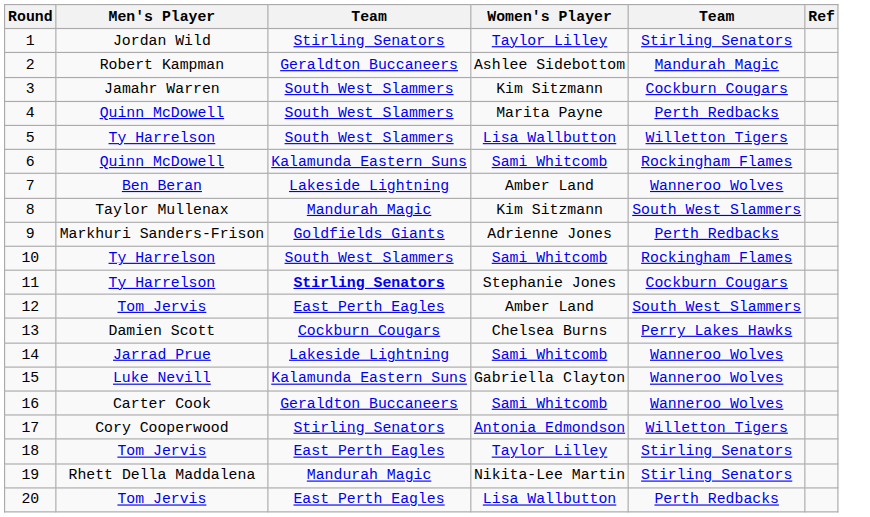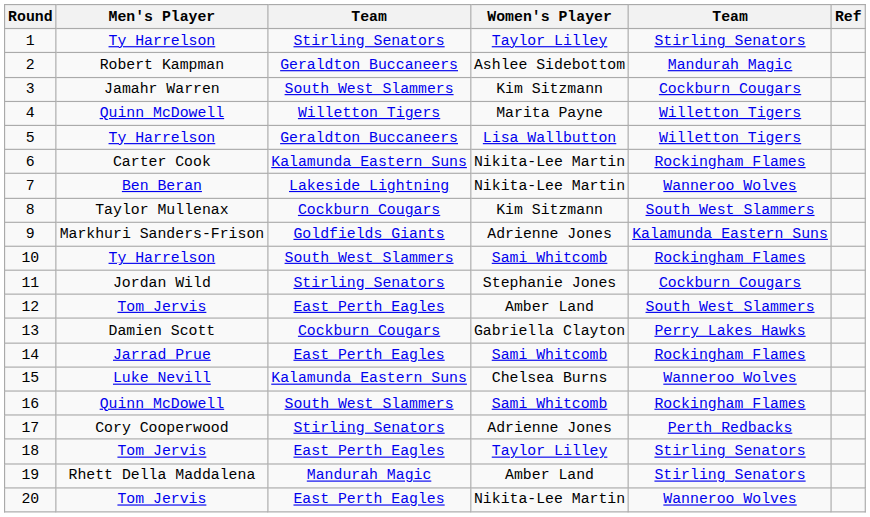 <table class="wikitable" style="text-align:center">
 <tr>
 <th>Round</th>
 <th>Men's Player</th>
 <th>Team</th>
 <th>Women's Player</th>
 <th>Team</th>
 <th>Ref</th>
 </tr>
 <tr>
 <td>1</td>
-<td>Jordan Wild</td>
+<td><a href='#'>Ty Harrelson</a></td>
 <td><a href='#'>Stirling Senators</a></td>
 <td><a href='#'>Taylor Lilley</a></td>
 <td><a href='#'>Stirling Senators</a></td>
 <td></td>
 </tr>
 <tr>
 <td>2</td>
 <td>Robert Kampman</td>
 <td><a href='#'>Geraldton Buccaneers</a></td>
 <td>Ashlee Sidebottom</td>
 <td><a href='#'>Mandurah Magic</a></td>
 <td></td>
 </tr>
 <tr>
 <td>3</td>
 <td>Jamahr Warren</td>
 <td><a href='#'>South West Slammers</a></td>
 <td>Kim Sitzmann</td>
 <td><a href='#'>Cockburn Cougars</a></td>
 <td></td>
 </tr>
 <tr>
 <td>4</td>
 <td><a href='#'>Quinn McDowell</a></td>
-<td><a href='#'>South West Slammers</a></td>
+<td><a href='#'>Willetton Tigers</a></td>
 <td>Marita Payne</td>
-<td><a href='#'>Perth Redbacks</a></td>
+<td><a href='#'>Willetton Tigers</a></td>
 <td></td>
 </tr>
 <tr>
 <td>5</td>
 <td><a href='#'>Ty Harrelson</a></td>
-<td><a href='#'>South West Slammers</a></td>
+<td><a href='#'>Geraldton Buccaneers</a></td>
 <td><a href='#'>Lisa Wallbutton</a></td>
 <td><a href='#'>Willetton Tigers</a></td>
 <td></td>
 </tr>
 <tr>
 <td>6</td>
-<td><a href='#'>Quinn McDowell</a></td>
+<td>Carter Cook</td>
 <td><a href='#'>Kalamunda Eastern Suns</a></td>
-<td><a href='#'>Sami Whitcomb</a></td>
+<td>Nikita-Lee Martin</td>
 <td><a href='#'>Rockingham Flames</a></td>
 <td></td>
 </tr>
 <tr>
 <td>7</td>
 <td><a href='#'>Ben Beran</a></td>
 <td><a href='#'>Lakeside Lightning</a></td>
-<td>Amber Land</td>
+<td>Nikita-Lee Martin</td>
 <td><a href='#'>Wanneroo Wolves</a></td>
 <td></td>
 </tr>
 <tr>
 <td>8</td>
 <td>Taylor Mullenax</td>
-<td><a href='#'>Mandurah Magic</a></td>
+<td><a href='#'>Cockburn Cougars</a></td>
 <td>Kim Sitzmann</td>
 <td><a href='#'>South West Slammers</a></td>
 <td></td>
 </tr>
 <tr>
 <td>9</td>
 <td>Markhuri Sanders-Frison</td>
 <td><a href='#'>Goldfields Giants</a></td>
 <td>Adrienne Jones</td>
-<td><a href='#'>Perth Redbacks</a></td>
+<td><a href='#'>Kalamunda Eastern Suns</a></td>
 <td></td>
 </tr>
 <tr>
 <td>10</td>
 <td><a href='#'>Ty Harrelson</a></td>
 <td><a href='#'>South West Slammers</a></td>
 <td><a href='#'>Sami Whitcomb</a></td>
 <td><a href='#'>Rockingham Flames</a></td>
 <td></td>
 </tr>
 <tr>
 <td>11</td>
-<td><a href='#'>Ty Harrelson</a></td>
-<td><strong><a href='#'>Stirling Senators</a></strong></td>
+<td>Jordan Wild</td>
+<td><a href='#'>Stirling Senators</a></td>
 <td>Stephanie Jones</td>
 <td><a href='#'>Cockburn Cougars</a></td>
 <td></td>
 </tr>
 <tr>
 <td>12</td>
 <td><a href='#'>Tom Jervis</a></td>
 <td><a href='#'>East Perth Eagles</a></td>
 <td>Amber Land</td>
 <td><a href='#'>South West Slammers</a></td>
 <td></td>
 </tr>
 <tr>
 <td>13</td>
 <td>Damien Scott</td>
 <td><a href='#'>Cockburn Cougars</a></td>
-<td>Chelsea Burns</td>
+<td>Gabriella Clayton</td>
 <td><a href='#'>Perry Lakes Hawks</a></td>
 <td></td>
 </tr>
 <tr>
 <td>14</td>
 <td><a href='#'>Jarrad Prue</a></td>
-<td><a href='#'>Lakeside Lightning</a></td>
+<td><a href='#'>East Perth Eagles</a></td>
 <td><a href='#'>Sami Whitcomb</a></td>
-<td><a href='#'>Wanneroo Wolves</a></td>
+<td><a href='#'>Rockingham Flames</a></td>
 <td></td>
 </tr>
 <tr>
 <td>15</td>
 <td><a href='#'>Luke Nevill</a></td>
 <td><a href='#'>Kalamunda Eastern Suns</a></td>
-<td>Gabriella Clayton</td>
+<td>Chelsea Burns</td>
 <td><a href='#'>Wanneroo Wolves</a></td>
 <td></td>
 </tr>
 <tr>
 <td>16</td>
-<td>Carter Cook</td>
-<td><a href='#'>Geraldton Buccaneers</a></td>
+<td><a href='#'>Quinn McDowell</a></td>
+<td><a href='#'>South West Slammers</a></td>
 <td><a href='#'>Sami Whitcomb</a></td>
-<td><a href='#'>Wanneroo Wolves</a></td>
+<td><a href='#'>Rockingham Flames</a></td>
 <td></td>
 </tr>
 <tr>
 <td>17</td>
 <td>Cory Cooperwood</td>
 <td><a href='#'>Stirling Senators</a></td>
-<td><a href='#'>Antonia Edmondson</a></td>
-<td><a href='#'>Willetton Tigers</a></td>
+<td>Adrienne Jones</td>
+<td><a href='#'>Perth Redbacks</a></td>
 <td></td>
 </tr>
 <tr>
 <td>18</td>
 <td><a href='#'>Tom Jervis</a></td>
 <td><a href='#'>East Perth Eagles</a></td>
 <td><a href='#'>Taylor Lilley</a></td>
 <td><a href='#'>Stirling Senators</a></td>
 <td></td>
 </tr>
 <tr>
 <td>19</td>
 <td>Rhett Della Maddalena</td>
 <td><a href='#'>Mandurah Magic</a></td>
-<td>Nikita-Lee Martin</td>
+<td>Amber Land</td>
 <td><a href='#'>Stirling Senators</a></td>
 <td></td>
 </tr>
 <tr>
 <td>20</td>
 <td><a href='#'>Tom Jervis</a></td>
 <td><a href='#'>East Perth Eagles</a></td>
-<td><a href='#'>Lisa Wallbutton</a></td>
-<td><a href='#'>Perth Redbacks</a></td>
+<td>Nikita-Lee Martin</td>
+<td><a href='#'>Wanneroo Wolves</a></td>
 <td></td>
 </tr>
 </table>
